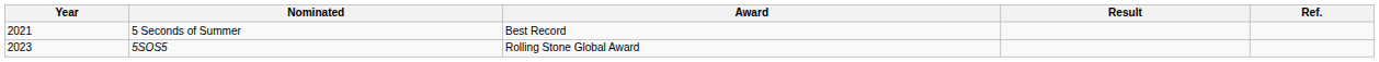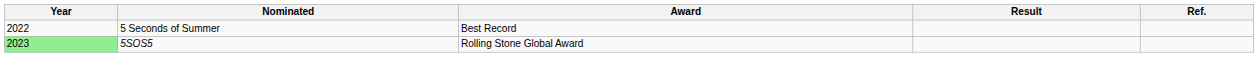 <table class="wikitable" style="width:100%;">
 <tr>
 <th width=5%>Year</th>
 <th style="width:15%;">Nominated</th>
 <th style="width:20%;">Award</th>
 <th style="width:10%;">Result</th>
 <th style="width:5%;">Ref.</th>
 </tr>
 <tr>
-<td>2021</td>
+<td>2022</td>
 <td>5 Seconds of Summer</td>
 <td>Best Record</td>
 <td></td>
 <td></td>
 </tr>
 <tr>
-<td>2023</td>
+<td style="background: lightgreen;">2023</td>
 <td><em>5SOS5</em></td>
 <td>Rolling Stone Global Award</td>
 <td></td>
 <td></td>
 </tr>
 </table>
